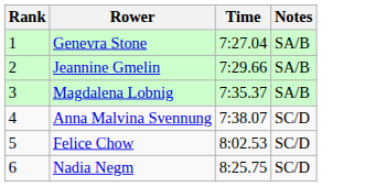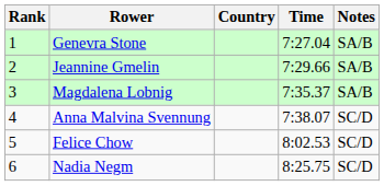 <table class="wikitable">
 <tr>
 <th>Rank</th>
 <th>Rower</th>
+<th>Country</th>
 <th>Time</th>
 <th>Notes</th>
 </tr>
 <tr bgcolor=ccffcc>
 <td>1</td>
 <td><a href='#'>Genevra Stone</a></td>
+<td></td>
 <td>7:27.04</td>
 <td>SA/B</td>
 </tr>
 <tr bgcolor=ccffcc>
 <td>2</td>
 <td><a href='#'>Jeannine Gmelin</a></td>
+<td></td>
 <td>7:29.66</td>
 <td>SA/B</td>
 </tr>
 <tr bgcolor=ccffcc>
 <td>3</td>
 <td><a href='#'>Magdalena Lobnig</a></td>
+<td></td>
 <td>7:35.37</td>
 <td>SA/B</td>
 </tr>
 <tr>
 <td>4</td>
 <td><a href='#'>Anna Malvina Svennung</a></td>
+<td></td>
 <td>7:38.07</td>
 <td>SC/D</td>
 </tr>
 <tr>
 <td>5</td>
 <td><a href='#'>Felice Chow</a></td>
+<td></td>
 <td>8:02.53</td>
 <td>SC/D</td>
 </tr>
 <tr>
 <td>6</td>
 <td><a href='#'>Nadia Negm</a></td>
+<td></td>
 <td>8:25.75</td>
 <td>SC/D</td>
 </tr>
 </table>
